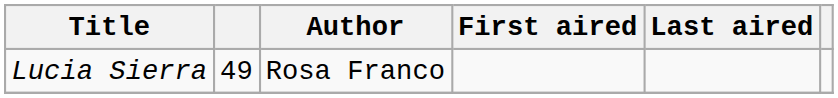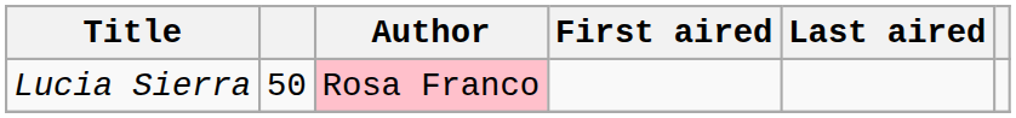 <table class="wikitable sortable">
 <tr>
 <th>Title</th>
 <th></th>
 <th>Author</th>
 <th>First aired</th>
 <th>Last aired</th>
 <th></th>
 </tr>
 <tr>
 <td><em>Lucia Sierra</em></td>
-<td>49</td>
-<td>Rosa Franco</td>
+<td>50</td>
+<td style="background: pink;">Rosa Franco</td>
 <td></td>
 <td></td>
 <td></td>
 </tr>
 <tr>
 </tr>
 </table>
